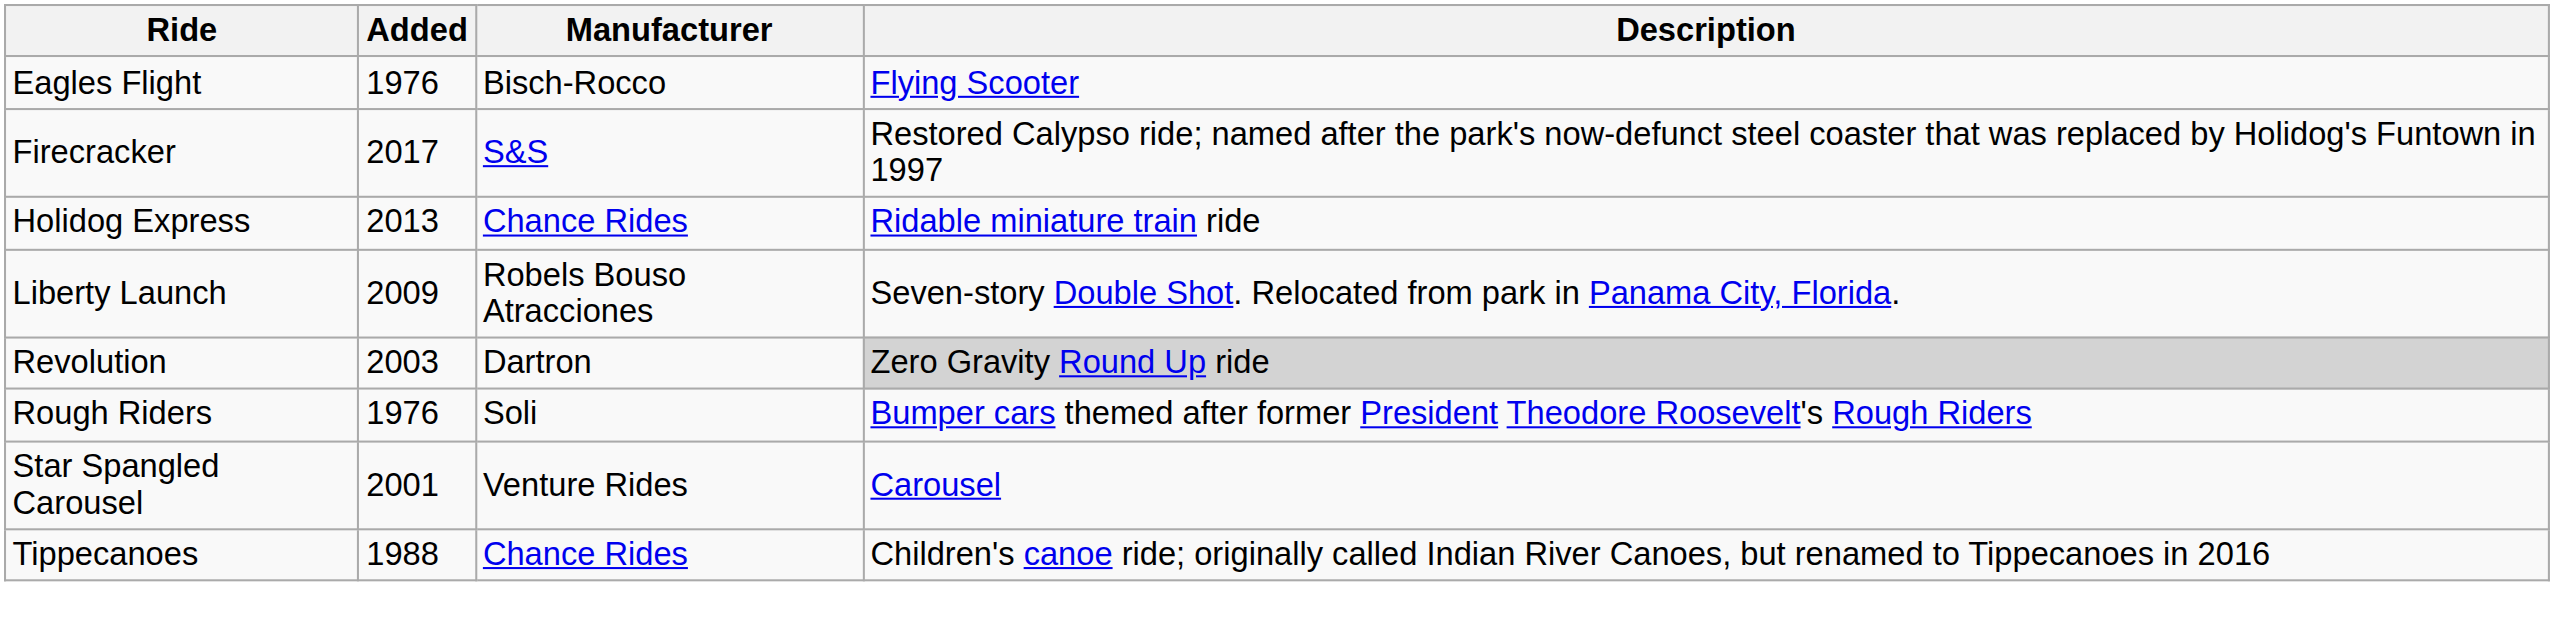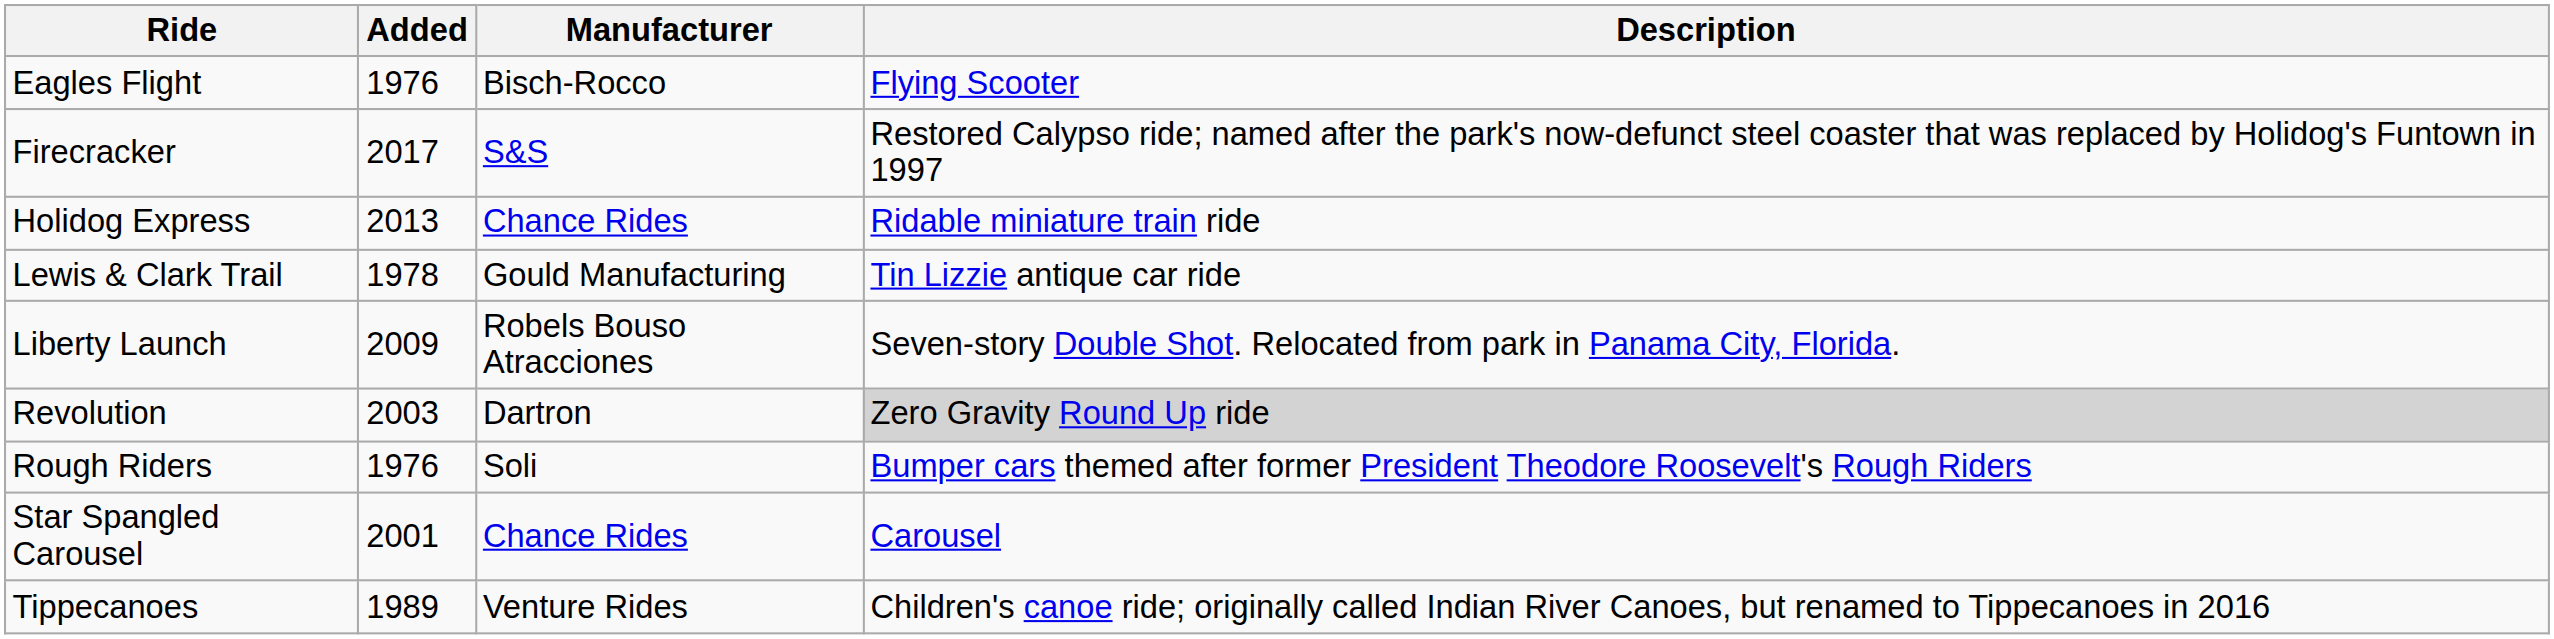 <table class="wikitable sortable">
 <tr>
 <th scope="col">Ride</th>
 <th scope="col">Added</th>
 <th scope="col">Manufacturer</th>
 <th scope="col" class="unsortable">Description</th>
 </tr>
 <tr>
 <td>Eagles Flight</td>
 <td>1976</td>
 <td>Bisch-Rocco</td>
 <td><a href='#'>Flying Scooter</a></td>
 </tr>
 <tr>
 <td>Firecracker</td>
 <td>2017</td>
 <td><a href='#'>S&S</a></td>
 <td>Restored Calypso ride; named after the park's now-defunct steel coaster that was replaced by Holidog's Funtown in 1997</td>
 </tr>
 <tr>
 <td>Holidog Express</td>
 <td>2013</td>
 <td><a href='#'>Chance Rides</a></td>
 <td><a href='#'>Ridable miniature train</a> ride</td>
 </tr>
 <tr>
+<td>Lewis & Clark Trail</td>
+<td>1978</td>
+<td>Gould Manufacturing</td>
+<td><a href='#'>Tin Lizzie</a> antique car ride</td>
+</tr>
+<tr>
 <td>Liberty Launch</td>
 <td>2009</td>
 <td>Robels Bouso Atracciones</td>
 <td>Seven-story <a href='#'>Double Shot</a>. Relocated from park in <a href='#'>Panama City, Florida</a>.</td>
 </tr>
 <tr>
 <td>Revolution</td>
 <td>2003</td>
 <td>Dartron</td>
 <td style="background: lightgrey;">Zero Gravity <a href='#'>Round Up</a> ride</td>
 </tr>
 <tr>
 <td>Rough Riders</td>
 <td>1976</td>
 <td>Soli</td>
 <td><a href='#'>Bumper cars</a> themed after former <a href='#'>President</a> <a href='#'>Theodore Roosevelt</a>'s <a href='#'>Rough Riders</a></td>
 </tr>
 <tr>
 <td>Star Spangled Carousel</td>
 <td>2001</td>
-<td>Venture Rides</td>
+<td><a href='#'>Chance Rides</a></td>
 <td><a href='#'>Carousel</a></td>
 </tr>
 <tr>
 <td>Tippecanoes</td>
-<td>1988</td>
-<td><a href='#'>Chance Rides</a></td>
+<td>1989</td>
+<td>Venture Rides</td>
 <td>Children's <a href='#'>canoe</a> ride; originally called Indian River Canoes, but renamed to Tippecanoes in 2016</td>
 </tr>
 </table>
